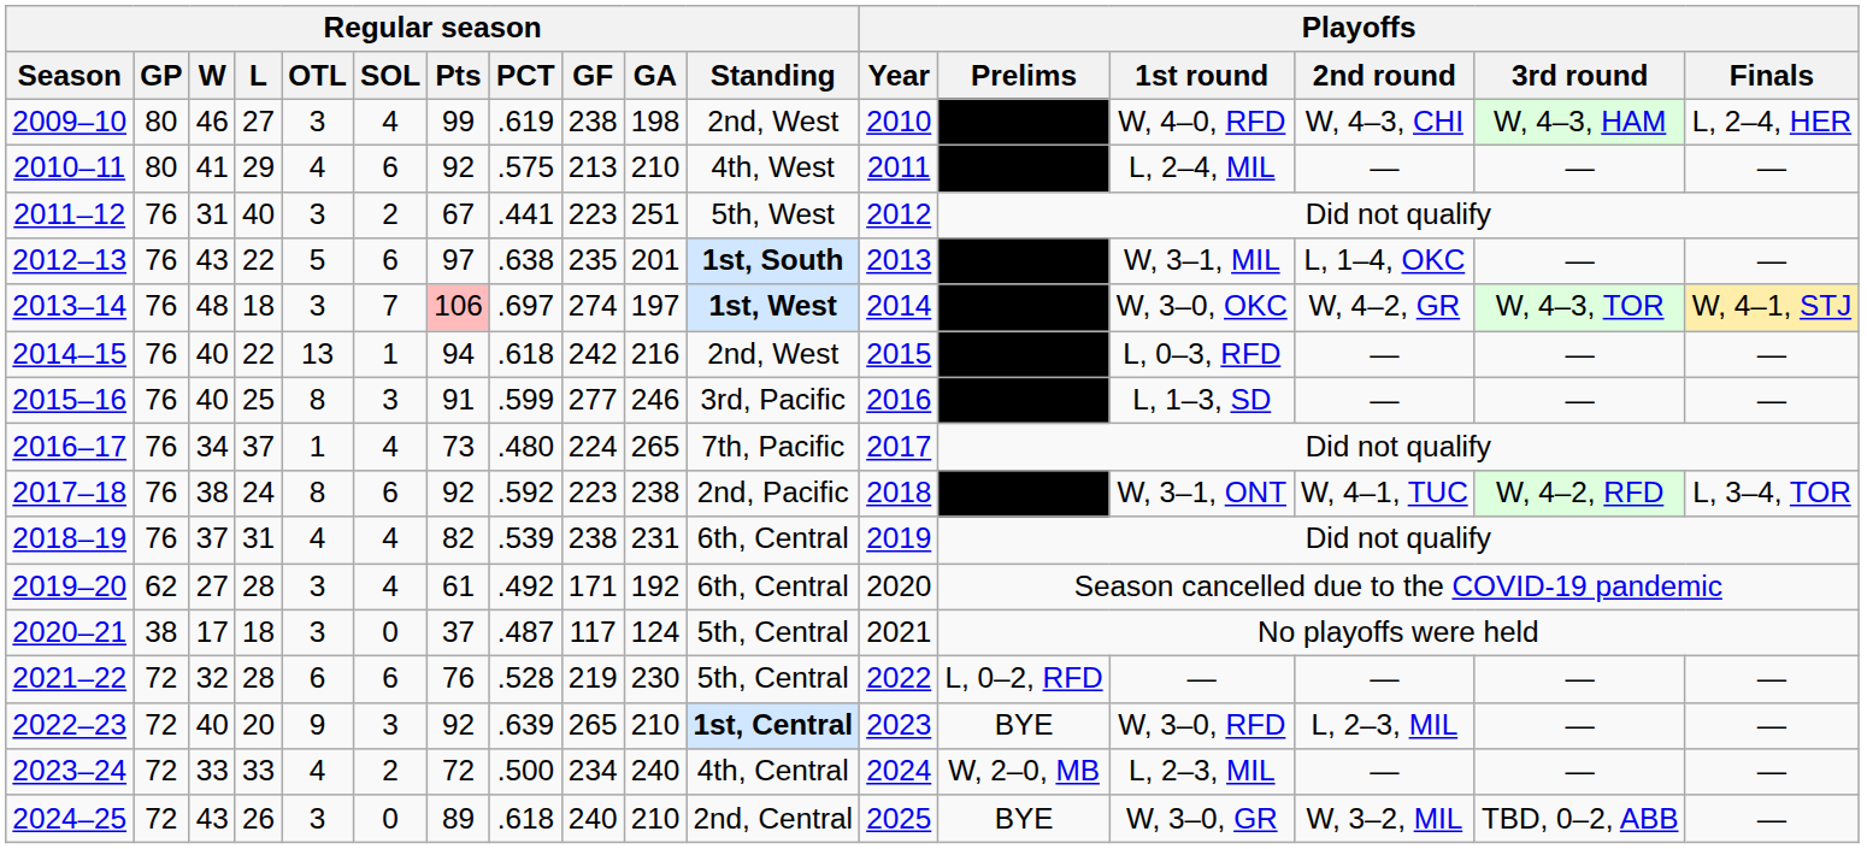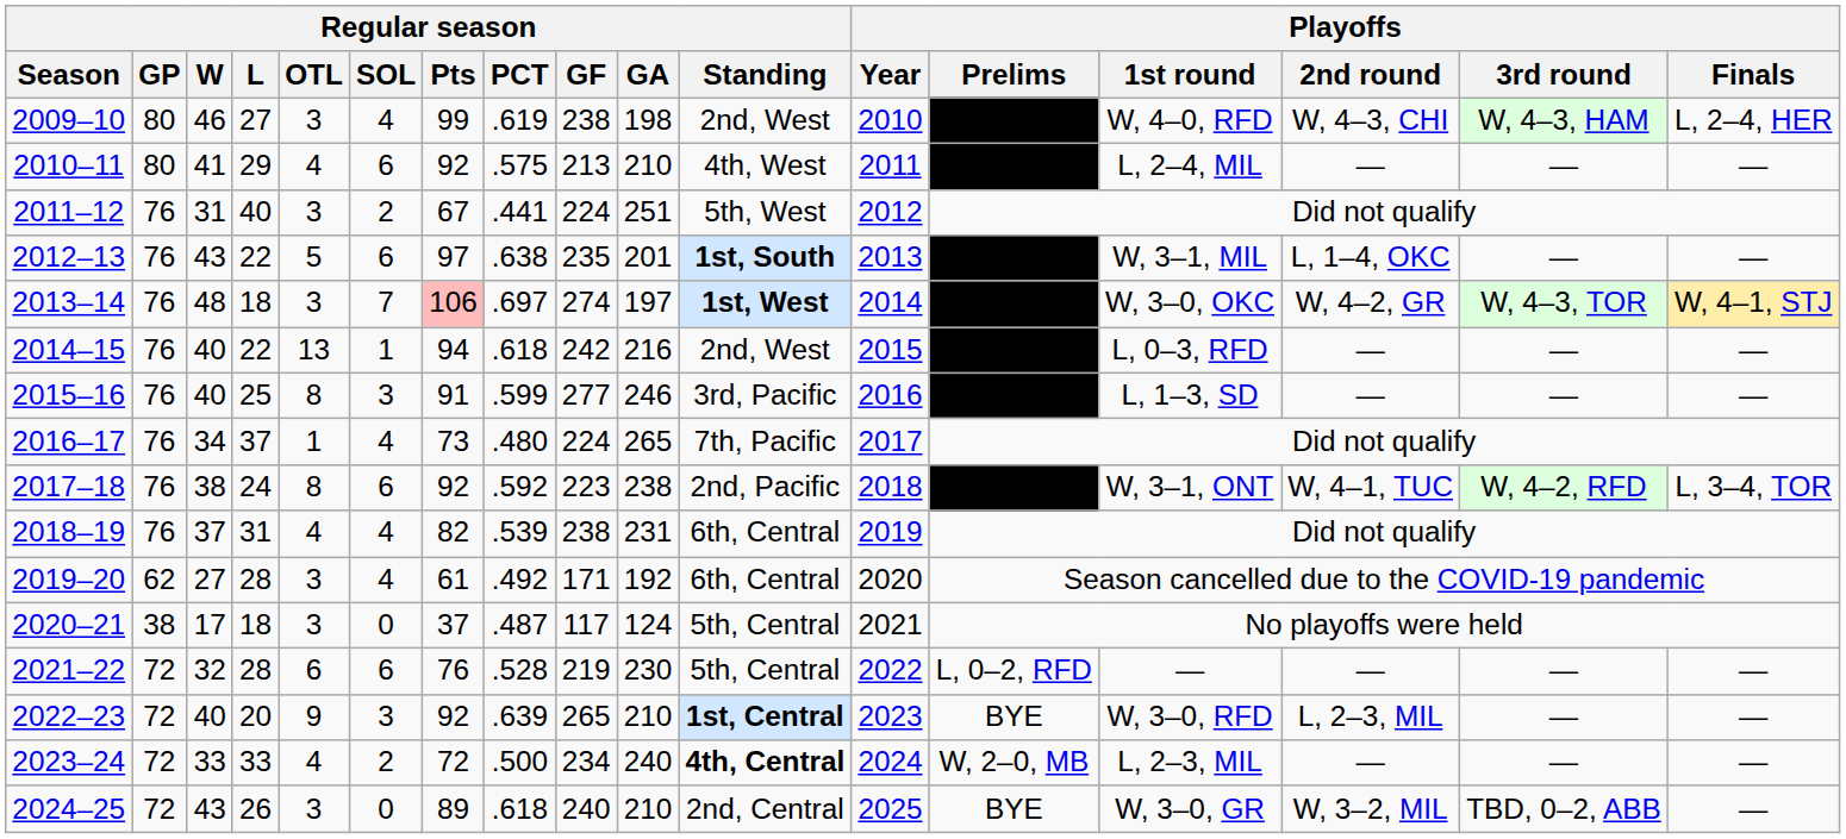 <table class="wikitable" style="text-align:center; font-size:100%">
 <tr>
 <th colspan=11>Regular season</th>
 <th colspan=6>Playoffs</th>
 </tr>
 <tr>
 <th>Season</th>
 <th>GP</th>
 <th>W</th>
 <th>L</th>
 <th>OTL</th>
 <th>SOL</th>
 <th>Pts</th>
 <th>PCT</th>
 <th>GF</th>
 <th>GA</th>
 <th>Standing</th>
 <th>Year</th>
 <th>Prelims</th>
 <th>1st round</th>
 <th>2nd round</th>
 <th>3rd round</th>
 <th>Finals</th>
 </tr>
 <tr>
 <td><a href='#'>2009–10</a></td>
 <td>80</td>
 <td>46</td>
 <td>27</td>
 <td>3</td>
 <td>4</td>
 <td>99</td>
 <td>.619</td>
 <td>238</td>
 <td>198</td>
 <td>2nd, West</td>
 <td><a href='#'>2010</a></td>
 <td bgcolor=#000000>—</td>
 <td>W, 4–0, <a href='#'>RFD</a></td>
 <td>W, 4–3, <a href='#'>CHI</a></td>
 <td bgcolor="#ddffdd">W, 4–3, <a href='#'>HAM</a></td>
 <td>L, 2–4, <a href='#'>HER</a></td>
 </tr>
 <tr>
 <td><a href='#'>2010–11</a></td>
 <td>80</td>
 <td>41</td>
 <td>29</td>
 <td>4</td>
 <td>6</td>
 <td>92</td>
 <td>.575</td>
 <td>213</td>
 <td>210</td>
 <td>4th, West</td>
 <td><a href='#'>2011</a></td>
 <td bgcolor=#000000>—</td>
 <td>L, 2–4, <a href='#'>MIL</a></td>
 <td>—</td>
 <td>—</td>
 <td>—</td>
 </tr>
 <tr>
 <td><a href='#'>2011–12</a></td>
 <td>76</td>
 <td>31</td>
 <td>40</td>
 <td>3</td>
 <td>2</td>
 <td>67</td>
 <td>.441</td>
-<td>223</td>
+<td>224</td>
 <td>251</td>
 <td>5th, West</td>
 <td><a href='#'>2012</a></td>
 <td colspan=5>Did not qualify</td>
 </tr>
 <tr>
 <td><a href='#'>2012–13</a></td>
 <td>76</td>
 <td>43</td>
 <td>22</td>
 <td>5</td>
 <td>6</td>
 <td>97</td>
 <td>.638</td>
 <td>235</td>
 <td>201</td>
 <td bgcolor="#d0e7ff"><strong>1st, South</strong></td>
 <td><a href='#'>2013</a></td>
 <td bgcolor=#000000>—</td>
 <td>W, 3–1, <a href='#'>MIL</a></td>
 <td>L, 1–4, <a href='#'>OKC</a></td>
 <td>—</td>
 <td>—</td>
 </tr>
 <tr>
 <td><a href='#'>2013–14</a></td>
 <td>76</td>
 <td>48</td>
 <td>18</td>
 <td>3</td>
 <td>7</td>
 <td bgcolor="#ffbbbb">106</td>
 <td>.697</td>
 <td>274</td>
 <td>197</td>
 <td bgcolor="#d0e7ff"><strong>1st, West</strong></td>
 <td><a href='#'>2014</a></td>
 <td bgcolor=#000000>—</td>
 <td>W, 3–0, <a href='#'>OKC</a></td>
 <td>W, 4–2, <a href='#'>GR</a></td>
 <td bgcolor="#ddffdd">W, 4–3, <a href='#'>TOR</a></td>
 <td bgcolor="#ffeeaa">W, 4–1, <a href='#'>STJ</a></td>
 </tr>
 <tr>
 <td><a href='#'>2014–15</a></td>
 <td>76</td>
 <td>40</td>
 <td>22</td>
 <td>13</td>
 <td>1</td>
 <td>94</td>
 <td>.618</td>
 <td>242</td>
 <td>216</td>
 <td>2nd, West</td>
 <td><a href='#'>2015</a></td>
 <td bgcolor=#000000>—</td>
 <td>L, 0–3, <a href='#'>RFD</a></td>
 <td>—</td>
 <td>—</td>
 <td>—</td>
 </tr>
 <tr>
 <td><a href='#'>2015–16</a></td>
 <td>76</td>
 <td>40</td>
 <td>25</td>
 <td>8</td>
 <td>3</td>
 <td>91</td>
 <td>.599</td>
 <td>277</td>
 <td>246</td>
 <td>3rd, Pacific</td>
 <td><a href='#'>2016</a></td>
 <td bgcolor=#000000>—</td>
 <td>L, 1–3, <a href='#'>SD</a></td>
 <td>—</td>
 <td>—</td>
 <td>—</td>
 </tr>
 <tr>
 <td><a href='#'>2016–17</a></td>
 <td>76</td>
 <td>34</td>
 <td>37</td>
 <td>1</td>
 <td>4</td>
 <td>73</td>
 <td>.480</td>
 <td>224</td>
 <td>265</td>
 <td>7th, Pacific</td>
 <td><a href='#'>2017</a></td>
 <td colspan=5>Did not qualify</td>
 </tr>
 <tr>
 <td><a href='#'>2017–18</a></td>
 <td>76</td>
 <td>38</td>
 <td>24</td>
 <td>8</td>
 <td>6</td>
 <td>92</td>
 <td>.592</td>
 <td>223</td>
 <td>238</td>
 <td>2nd, Pacific</td>
 <td><a href='#'>2018</a></td>
 <td bgcolor=#000000>—</td>
 <td>W, 3–1, <a href='#'>ONT</a></td>
 <td>W, 4–1, <a href='#'>TUC</a></td>
 <td bgcolor="#ddffdd">W, 4–2, <a href='#'>RFD</a></td>
 <td>L, 3–4, <a href='#'>TOR</a></td>
 </tr>
 <tr>
 <td><a href='#'>2018–19</a></td>
 <td>76</td>
 <td>37</td>
 <td>31</td>
 <td>4</td>
 <td>4</td>
 <td>82</td>
 <td>.539</td>
 <td>238</td>
 <td>231</td>
 <td>6th, Central</td>
 <td><a href='#'>2019</a></td>
 <td colspan=5>Did not qualify</td>
 </tr>
 <tr>
 <td><a href='#'>2019–20</a></td>
 <td>62</td>
 <td>27</td>
 <td>28</td>
 <td>3</td>
 <td>4</td>
 <td>61</td>
 <td>.492</td>
 <td>171</td>
 <td>192</td>
 <td>6th, Central</td>
 <td>2020</td>
 <td colspan="5">Season cancelled due to the <a href='#'>COVID-19 pandemic</a></td>
 </tr>
 <tr>
 <td><a href='#'>2020–21</a></td>
 <td>38</td>
 <td>17</td>
 <td>18</td>
 <td>3</td>
 <td>0</td>
 <td>37</td>
 <td>.487</td>
 <td>117</td>
 <td>124</td>
 <td>5th, Central</td>
 <td>2021</td>
 <td colspan="5">No playoffs were held</td>
 </tr>
 <tr>
 <td><a href='#'>2021–22</a></td>
 <td>72</td>
 <td>32</td>
 <td>28</td>
 <td>6</td>
 <td>6</td>
 <td>76</td>
 <td>.528</td>
 <td>219</td>
 <td>230</td>
 <td>5th, Central</td>
 <td><a href='#'>2022</a></td>
 <td>L, 0–2, <a href='#'>RFD</a></td>
 <td>—</td>
 <td>—</td>
 <td>—</td>
 <td>—</td>
 </tr>
 <tr>
 <td><a href='#'>2022–23</a></td>
 <td>72</td>
 <td>40</td>
 <td>20</td>
 <td>9</td>
 <td>3</td>
 <td>92</td>
 <td>.639</td>
 <td>265</td>
 <td>210</td>
 <td bgcolor="#d0e7ff"><strong>1st, Central</strong></td>
 <td><a href='#'>2023</a></td>
 <td>BYE</td>
 <td>W, 3–0, <a href='#'>RFD</a></td>
 <td>L, 2–3, <a href='#'>MIL</a></td>
 <td>—</td>
 <td>—</td>
 </tr>
 <tr>
 <td><a href='#'>2023–24</a></td>
 <td>72</td>
 <td>33</td>
 <td>33</td>
 <td>4</td>
 <td>2</td>
 <td>72</td>
 <td>.500</td>
 <td>234</td>
 <td>240</td>
-<td>4th, Central</td>
+<td><strong>4th, Central</strong></td>
 <td><a href='#'>2024</a></td>
 <td>W, 2–0, <a href='#'>MB</a></td>
 <td>L, 2–3, <a href='#'>MIL</a></td>
 <td>—</td>
 <td>—</td>
 <td>—</td>
 </tr>
 <tr>
 <td><a href='#'>2024–25</a></td>
 <td>72</td>
 <td>43</td>
 <td>26</td>
 <td>3</td>
 <td>0</td>
 <td>89</td>
 <td>.618</td>
 <td>240</td>
 <td>210</td>
 <td>2nd, Central</td>
 <td><a href='#'>2025</a></td>
 <td>BYE</td>
 <td>W, 3–0, <a href='#'>GR</a></td>
 <td>W, 3–2, <a href='#'>MIL</a></td>
 <td>TBD, 0–2, <a href='#'>ABB</a></td>
 <td>—</td>
 </tr>
 </table>
